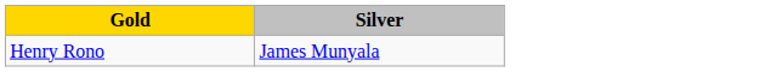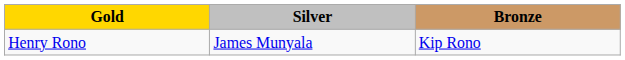 <table class="wikitable" style="text-align:left">
 <tr align="center">
 <td width=200 bgcolor=gold><strong>Gold</strong></td>
 <td width=200 bgcolor=silver><strong>Silver</strong></td>
+<td width=200 bgcolor=CC9966><strong>Bronze</strong></td>
 </tr>
 <tr>
 <td><a href='#'>Henry Rono</a><br><em></em></td>
 <td><a href='#'>James Munyala</a><br><em></em></td>
+<td><a href='#'>Kip Rono</a><br><em></em></td>
 </tr>
 </table>
